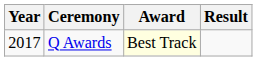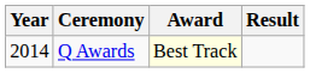 <table class="wikitable">
 <tr>
 <th align="left">Year</th>
 <th align="left">Ceremony</th>
 <th align="left">Award</th>
 <th align="left">Result</th>
 </tr>
 <tr>
-<td align="left">2017</td>
+<td align="left">2014</td>
 <td align="left"><a href='#'>Q Awards</a></td>
 <td align="left" style="background: lightyellow;">Best Track</td>
 <td></td>
 </tr>
 </table>
